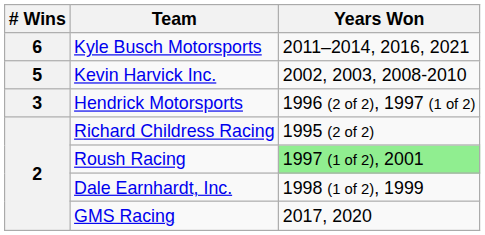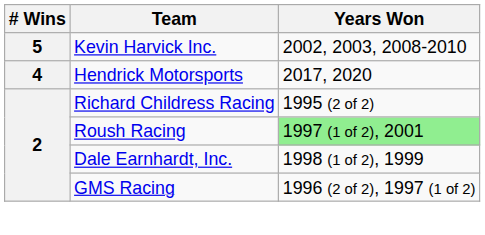 <table class="wikitable" style="font-size: 95%;">
 <tr>
 <th># Wins</th>
 <th>Team</th>
 <th>Years Won</th>
 </tr>
 <tr>
-<th>6</th>
-<td><a href='#'>Kyle Busch Motorsports</a></td>
-<td>2011–2014, 2016, 2021</td>
-</tr>
-<tr>
 <th>5</th>
 <td><a href='#'>Kevin Harvick Inc.</a></td>
 <td>2002, 2003, 2008-2010</td>
 </tr>
 <tr>
-<th>3</th>
+<th>4</th>
 <td><a href='#'>Hendrick Motorsports</a></td>
-<td>1996 <small>(2 of 2)</small>, 1997 <small>(1 of 2)</small></td>
+<td>2017, 2020</td>
 </tr>
 <tr>
 <th rowspan="4">2</th>
 <td><a href='#'>Richard Childress Racing</a></td>
 <td>1995 <small>(2 of 2)</small></td>
 </tr>
 <tr>
 <td><a href='#'>Roush Racing</a></td>
 <td style="background: lightgreen;">1997 <small>(1 of 2)</small>, 2001</td>
 </tr>
 <tr>
 <td><a href='#'>Dale Earnhardt, Inc.</a></td>
 <td>1998 <small>(1 of 2)</small>, 1999</td>
 </tr>
 <tr>
 <td><a href='#'>GMS Racing</a></td>
-<td>2017, 2020</td>
+<td>1996 <small>(2 of 2)</small>, 1997 <small>(1 of 2)</small></td>
 </tr>
 </table>
